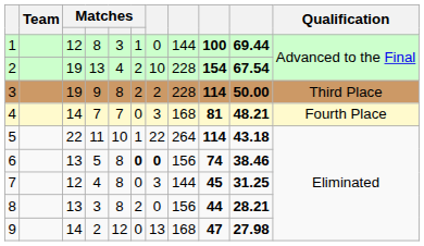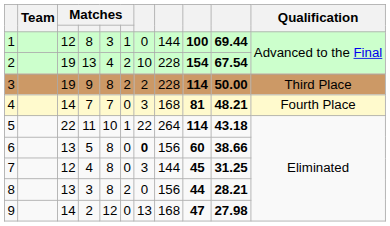 <table class="wikitable" style="text-align:center;">
 <tr>
 <th rowspan="2"></th>
 <th rowspan="2">Team</th>
 <th colspan="4">Matches</th>
 <th rowspan="2"></th>
 <th rowspan="2"></th>
 <th rowspan="2"></th>
 <th rowspan="2"></th>
 <th rowspan="2">Qualification</th>
 </tr>
 <tr>
 <th></th>
 <th></th>
 <th></th>
 <th></th>
 </tr>
 <tr style="background:#cfc;">
 <td>1</td>
 <td style="text-align:left;"></td>
 <td>12</td>
 <td>8</td>
 <td>3</td>
 <td>1</td>
 <td>0</td>
 <td>144</td>
 <td><strong>100</strong></td>
 <td><strong>69.44</strong></td>
 <td rowspan=2>Advanced to the <a href='#'>Final</a></td>
 </tr>
 <tr style="background:#cfc;">
 <td>2</td>
 <td style="text-align:left;"></td>
 <td>19</td>
 <td>13</td>
 <td>4</td>
 <td>2</td>
 <td>10</td>
 <td>228</td>
 <td><strong>154</strong></td>
 <td><strong>67.54</strong></td>
 </tr>
 <tr style="background:#cc9966">
 <td>3</td>
 <td style="text-align:left;"></td>
 <td>19</td>
 <td>9</td>
 <td>8</td>
 <td>2</td>
 <td>2</td>
 <td>228</td>
 <td><strong>114</strong></td>
 <td><strong>50.00</strong></td>
 <td>Third Place</td>
 </tr>
 <tr style="background:LemonChiffon">
 <td>4</td>
 <td style="text-align:left;"></td>
 <td>14</td>
 <td>7</td>
 <td>7</td>
 <td>0</td>
 <td>3</td>
 <td>168</td>
 <td><strong>81</strong></td>
 <td><strong>48.21</strong></td>
 <td>Fourth Place</td>
 </tr>
 <tr>
 <td>5</td>
 <td style="text-align:left;"></td>
 <td>22</td>
 <td>11</td>
 <td>10</td>
 <td>1</td>
 <td>22</td>
 <td>264</td>
 <td><strong>114</strong></td>
 <td><strong>43.18</strong></td>
 <td rowspan="5">Eliminated</td>
 </tr>
 <tr>
 <td>6</td>
 <td style="text-align:left;"></td>
 <td>13</td>
 <td>5</td>
 <td>8</td>
-<td><strong>0</strong></td>
+<td>0</td>
 <td><strong>0</strong></td>
 <td>156</td>
-<td><strong>74</strong></td>
-<td><strong>38.46</strong></td>
+<td><strong>60</strong></td>
+<td><strong>38.66</strong></td>
 </tr>
 <tr>
 <td>7</td>
 <td style="text-align:left;"></td>
 <td>12</td>
 <td>4</td>
 <td>8</td>
 <td>0</td>
 <td>3</td>
 <td>144</td>
 <td><strong>45</strong></td>
 <td><strong>31.25</strong></td>
 </tr>
 <tr>
 <td>8</td>
 <td style="text-align:left;"></td>
 <td>13</td>
 <td>3</td>
 <td>8</td>
 <td>2</td>
 <td>0</td>
 <td>156</td>
 <td><strong>44</strong></td>
 <td><strong>28.21</strong></td>
 </tr>
 <tr>
 <td>9</td>
 <td style="text-align:left;"></td>
 <td>14</td>
 <td>2</td>
 <td>12</td>
 <td>0</td>
 <td>13</td>
 <td>168</td>
 <td><strong>47</strong></td>
 <td><strong>27.98</strong></td>
 </tr>
 </table>
